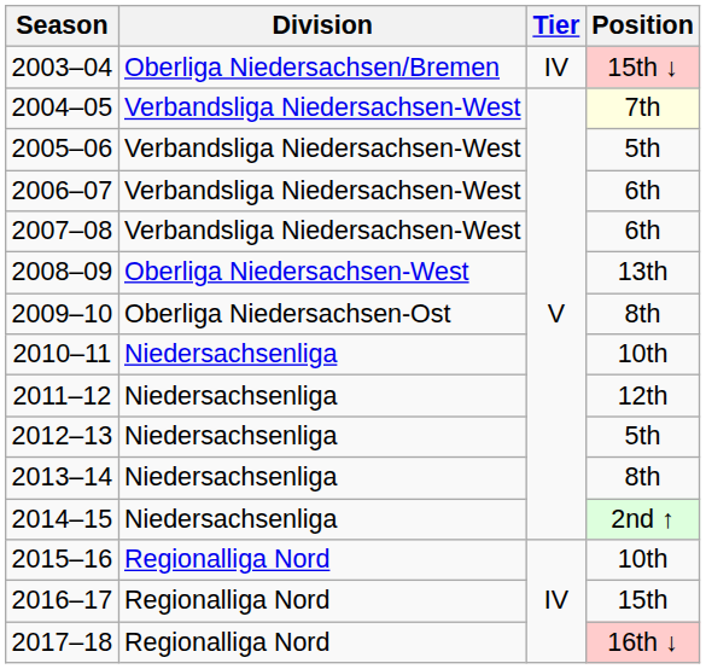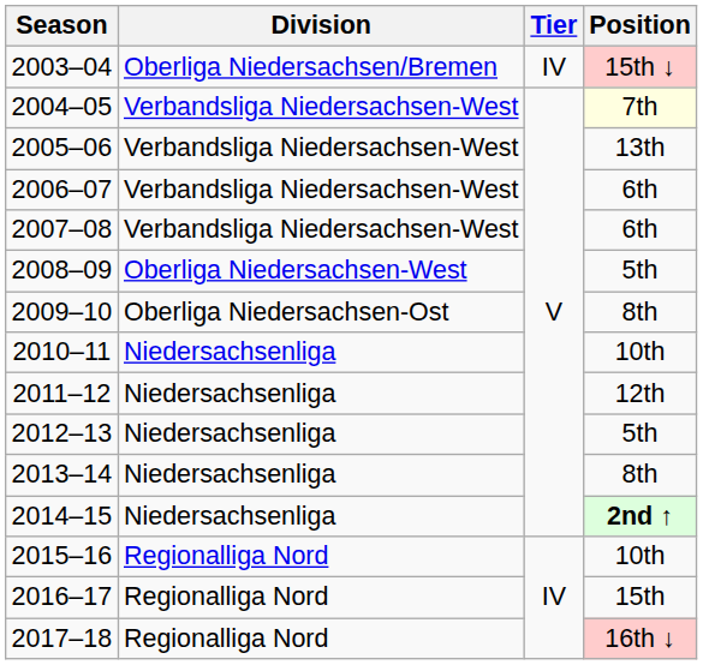 <table class="wikitable">
 <tr>
 <th>Season</th>
 <th>Division</th>
 <th><a href='#'>Tier</a></th>
 <th>Position</th>
 </tr>
 <tr align="center">
 <td>2003–04</td>
 <td align="left"><a href='#'>Oberliga Niedersachsen/Bremen</a></td>
 <td>IV</td>
 <td style="background:#ffcccc">15th ↓</td>
 </tr>
 <tr align="center">
 <td>2004–05</td>
 <td align="left"><a href='#'>Verbandsliga Niedersachsen-West</a></td>
 <td rowspan=11>V</td>
 <td style="background: lightyellow;">7th</td>
 </tr>
 <tr align="center">
 <td>2005–06</td>
 <td align="left">Verbandsliga Niedersachsen-West</td>
-<td>5th</td>
+<td>13th</td>
 </tr>
 <tr align="center">
 <td>2006–07</td>
 <td align="left">Verbandsliga Niedersachsen-West</td>
 <td>6th</td>
 </tr>
 <tr align="center">
 <td>2007–08</td>
 <td align="left">Verbandsliga Niedersachsen-West</td>
 <td>6th</td>
 </tr>
 <tr align="center">
 <td>2008–09</td>
 <td align="left"><a href='#'>Oberliga Niedersachsen-West</a></td>
-<td>13th</td>
+<td>5th</td>
 </tr>
 <tr align="center">
 <td>2009–10</td>
 <td align="left">Oberliga Niedersachsen-Ost</td>
 <td>8th</td>
 </tr>
 <tr align="center">
 <td>2010–11</td>
 <td align="left"><a href='#'>Niedersachsenliga</a></td>
 <td>10th</td>
 </tr>
 <tr align="center">
 <td>2011–12</td>
 <td align="left">Niedersachsenliga</td>
 <td>12th</td>
 </tr>
 <tr align="center">
 <td>2012–13</td>
 <td align="left">Niedersachsenliga</td>
 <td>5th</td>
 </tr>
 <tr align="center">
 <td>2013–14</td>
 <td align="left">Niedersachsenliga</td>
 <td>8th</td>
 </tr>
 <tr align="center">
 <td>2014–15</td>
 <td align="left">Niedersachsenliga</td>
-<td style="background:#ddffdd">2nd ↑</td>
+<td style="background:#ddffdd"><strong>2nd ↑</strong></td>
 </tr>
 <tr align="center">
 <td>2015–16</td>
 <td align="left"><a href='#'>Regionalliga Nord</a></td>
 <td rowspan=3>IV</td>
 <td>10th</td>
 </tr>
 <tr align="center">
 <td>2016–17</td>
 <td align="left">Regionalliga Nord</td>
 <td>15th</td>
 </tr>
 <tr align="center">
 <td>2017–18</td>
 <td align="left">Regionalliga Nord</td>
 <td style="background:#ffcccc">16th ↓</td>
 </tr>
 </table>
